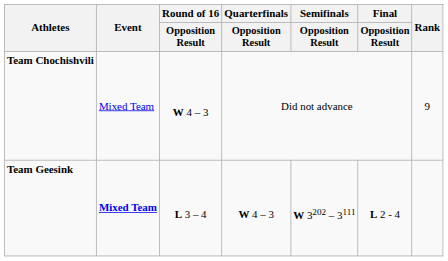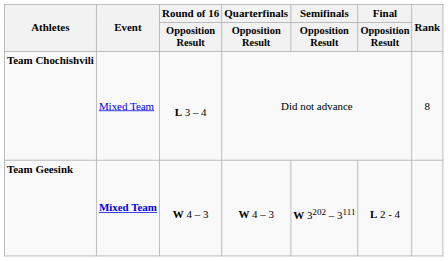 <table class="wikitable" style="font-size:90%">
 <tr>
 <th rowspan="2">Athletes</th>
 <th rowspan="2">Event</th>
 <th>Round of 16</th>
 <th>Quarterfinals</th>
 <th>Semifinals</th>
 <th>Final</th>
 <th rowspan=2>Rank</th>
 </tr>
 <tr style="font-size:95%">
 <th>Opposition<br>Result</th>
 <th>Opposition<br>Result</th>
 <th>Opposition<br>Result</th>
 <th>Opposition<br>Result</th>
 </tr>
 <tr align=center>
 <td align=left><strong>Team Chochishvili</strong><br><br><br><br><br><br><br><br></td>
 <td align=left><a href='#'>Mixed Team</a></td>
-<td><br><strong>W</strong> 4 – 3</td>
+<td><br><strong>L</strong> 3 – 4</td>
 <td colspan=3>Did not advance</td>
-<td>9</td>
+<td>8</td>
 </tr>
 <tr align=center>
 <td align=left><strong>Team Geesink</strong><br><br><br><br><br><br><br></td>
 <td align=left><strong><a href='#'>Mixed Team</a></strong></td>
-<td><br><strong>L</strong> 3 – 4</td>
+<td><br><strong>W</strong> 4 – 3</td>
 <td><br><strong>W</strong> 4 – 3</td>
 <td><br><strong>W</strong> 3<sup>202</sup> – 3<sup>111</sup></td>
 <td><br><strong>L</strong> 2 - 4</td>
 <td></td>
 </tr>
 </table>
